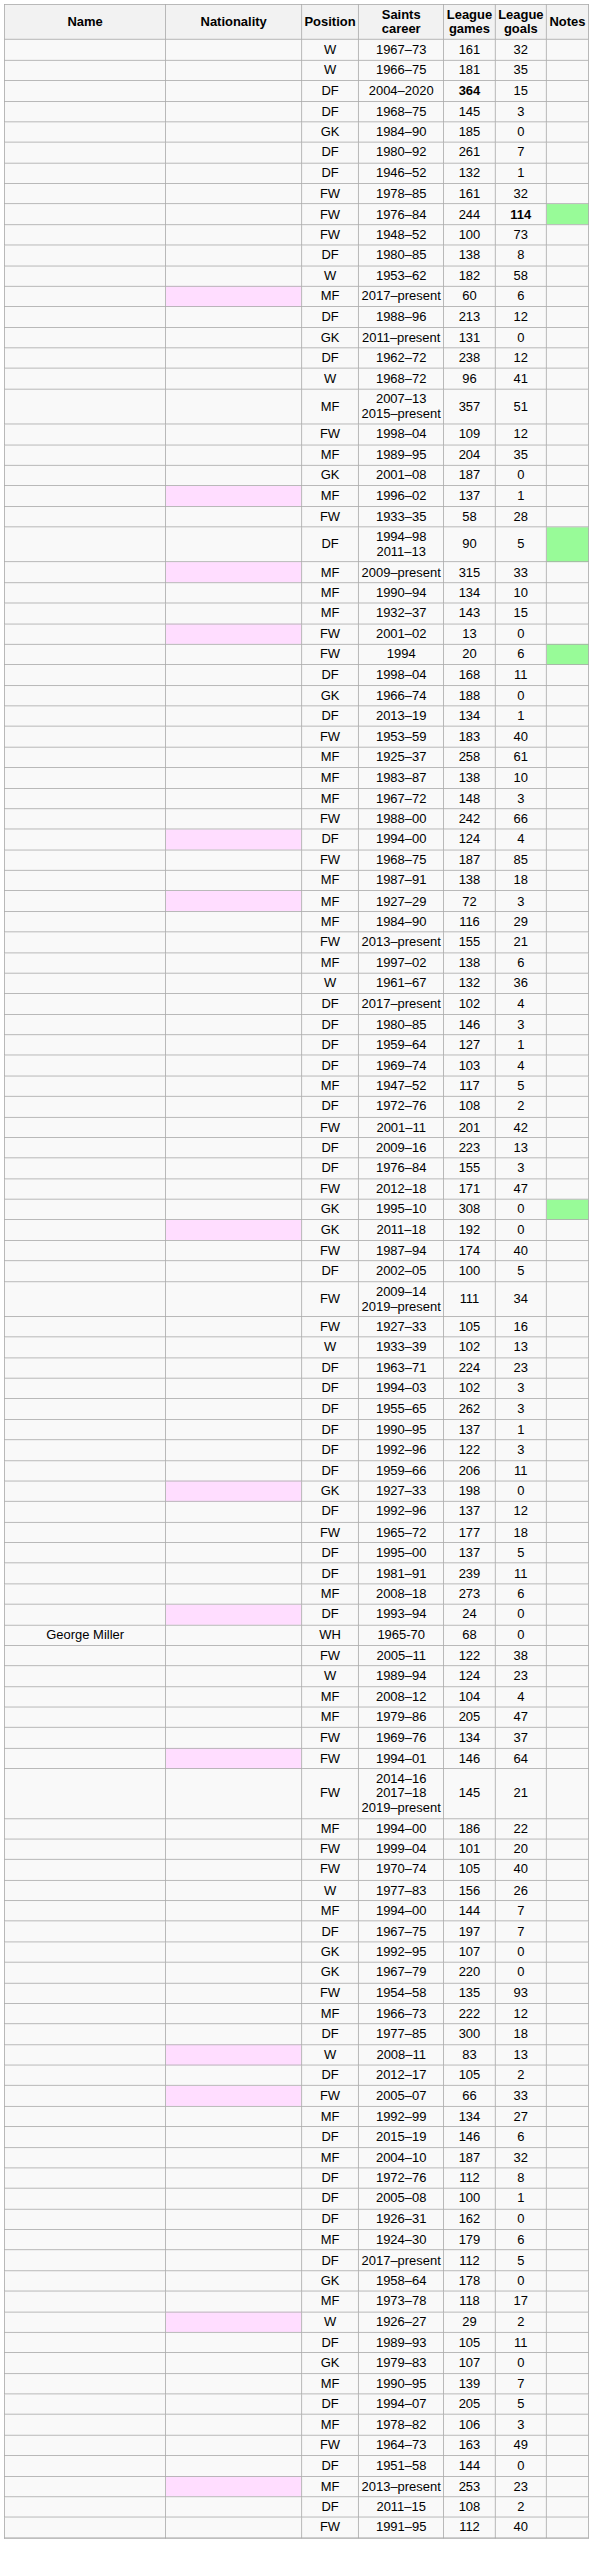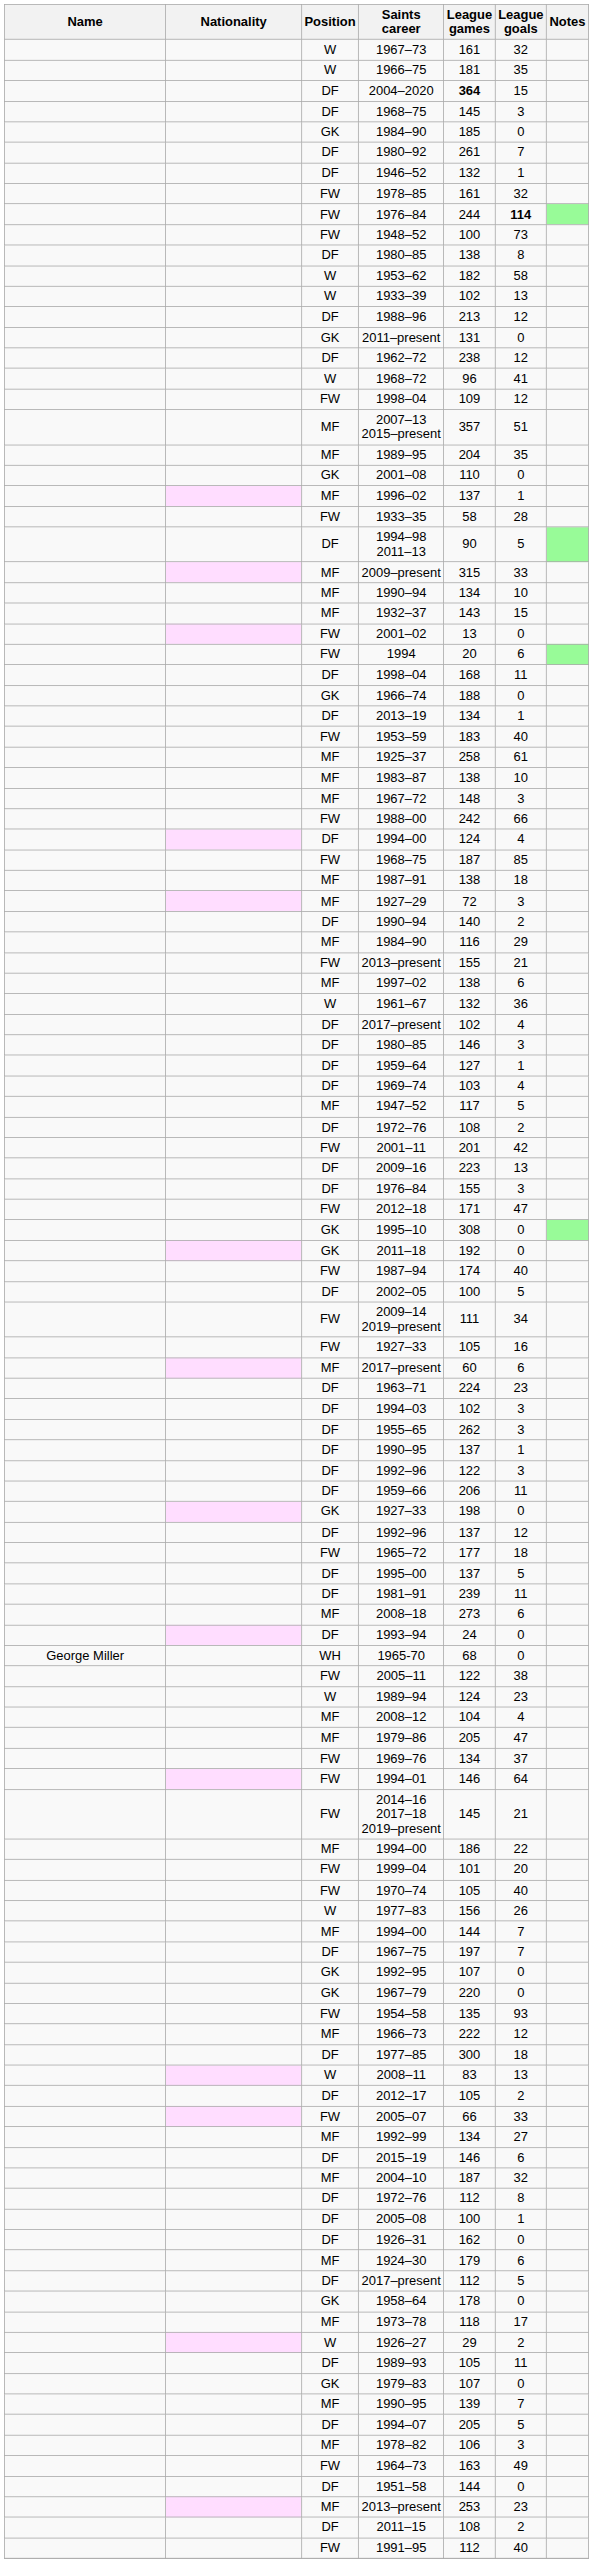 <table class="wikitable sortable" style="text-align: center;">
 <tr>
 <th style="width:12em">Name</th>
 <th style="width:10em">Nationality</th>
 <th>Position</th>
 <th>Saints <br>career</th>
 <th>League <br>games</th>
 <th>League <br>goals</th>
 <th class="unsortable">Notes</th>
 </tr>
 <tr>
 <td align="left"></td>
 <td align="left"></td>
 <td>W</td>
 <td>1967–73</td>
 <td>161</td>
 <td>32</td>
 <td></td>
 </tr>
 <tr>
 <td align="left"></td>
 <td align="left"></td>
 <td>W</td>
 <td>1966–75</td>
 <td>181</td>
 <td>35</td>
 <td></td>
 </tr>
 <tr>
 <td align="left"></td>
 <td align="left"></td>
 <td>DF</td>
 <td>2004–2020</td>
 <td><strong>364</strong></td>
 <td>15</td>
 <td></td>
 </tr>
 <tr>
 <td align="left"></td>
 <td align="left"></td>
 <td>DF</td>
 <td>1968–75</td>
 <td>145</td>
 <td>3</td>
 <td></td>
 </tr>
 <tr>
 <td align="left"></td>
 <td align="left"></td>
 <td>GK</td>
 <td>1984–90</td>
 <td>185</td>
 <td>0</td>
 <td></td>
 </tr>
 <tr>
 <td align="left"></td>
 <td align="left"></td>
 <td>DF</td>
 <td>1980–92</td>
 <td>261</td>
 <td>7</td>
 <td></td>
 </tr>
 <tr>
 <td align="left"></td>
 <td align="left"></td>
 <td>DF</td>
 <td>1946–52</td>
 <td>132</td>
 <td>1</td>
 <td></td>
 </tr>
 <tr>
 <td align="left"></td>
 <td align="left"></td>
 <td>FW</td>
 <td>1978–85</td>
 <td>161</td>
 <td>32</td>
 <td></td>
 </tr>
 <tr>
 <td align="left"></td>
 <td align="left"></td>
 <td>FW</td>
 <td>1976–84</td>
 <td>244</td>
 <td><strong>114</strong></td>
 <td style="background:#98FB98; color:black"></td>
 </tr>
 <tr>
 <td align="left"></td>
 <td align="left"></td>
 <td>FW</td>
 <td>1948–52</td>
 <td>100</td>
 <td>73</td>
 <td></td>
 </tr>
 <tr>
 <td align="left"></td>
 <td align="left"></td>
 <td>DF</td>
 <td>1980–85</td>
 <td>138</td>
 <td>8</td>
 <td></td>
 </tr>
 <tr>
 <td align="left"></td>
 <td align="left"></td>
 <td>W</td>
 <td>1953–62</td>
 <td>182</td>
 <td>58</td>
 <td></td>
 </tr>
 <tr>
-<td align="left"><strong></strong></td>
-<td style="background:#FFDDFF; color:black" align="left"></td>
-<td>MF</td>
-<td>2017–present</td>
-<td>60</td>
-<td>6</td>
+<td align="left"></td>
+<td align="left"></td>
+<td>W</td>
+<td>1933–39</td>
+<td>102</td>
+<td>13</td>
 <td></td>
 </tr>
 <tr>
 <td align="left"></td>
 <td align="left"></td>
 <td>DF</td>
 <td>1988–96</td>
 <td>213</td>
 <td>12</td>
 <td></td>
 </tr>
 <tr>
 <td align="left"><strong></strong></td>
 <td align="left"></td>
 <td>GK</td>
 <td>2011–present</td>
 <td>131</td>
 <td>0</td>
 <td></td>
 </tr>
 <tr>
 <td align="left"></td>
 <td align="left"></td>
 <td>DF</td>
 <td>1962–72</td>
 <td>238</td>
 <td>12</td>
 <td></td>
 </tr>
 <tr>
 <td align="left"></td>
 <td align="left"></td>
 <td>W</td>
 <td>1968–72</td>
 <td>96</td>
 <td>41</td>
 <td></td>
 </tr>
 <tr>
+<td align="left"></td>
+<td align="left"></td>
+<td>FW</td>
+<td>1998–04</td>
+<td>109</td>
+<td>12</td>
+<td></td>
+</tr>
+<tr>
 <td align="left"><strong></strong></td>
 <td align="left"></td>
 <td>MF</td>
 <td>2007–13<br>2015–present</td>
 <td>357</td>
 <td>51</td>
-<td></td>
-</tr>
-<tr>
-<td align="left"></td>
-<td align="left"></td>
-<td>FW</td>
-<td>1998–04</td>
-<td>109</td>
-<td>12</td>
 <td></td>
 </tr>
 <tr>
 <td align="left"></td>
 <td align="left"></td>
 <td>MF</td>
 <td>1989–95</td>
 <td>204</td>
 <td>35</td>
 <td></td>
 </tr>
 <tr>
 <td align="left"></td>
 <td align="left"></td>
 <td>GK</td>
 <td>2001–08</td>
-<td>187</td>
+<td>110</td>
 <td>0</td>
 <td></td>
 </tr>
 <tr>
 <td align="left"></td>
 <td style="background:#FFDDFF; color:black" align="left"></td>
 <td>MF</td>
 <td>1996–02</td>
 <td>137</td>
 <td>1</td>
 <td></td>
 </tr>
 <tr>
 <td align="left"></td>
 <td align="left"></td>
 <td>FW</td>
 <td>1933–35</td>
 <td>58</td>
 <td>28</td>
 <td></td>
 </tr>
 <tr>
 <td align="left"></td>
 <td align="left"></td>
 <td>DF</td>
 <td>1994–98<br>2011–13</td>
 <td>90</td>
 <td>5</td>
 <td style="background:#98FB98; color:black"></td>
 </tr>
 <tr>
 <td align="left"><strong></strong></td>
 <td style="background:#FFDDFF; color:black" align="left"></td>
 <td>MF</td>
 <td>2009–present</td>
 <td>315</td>
 <td>33</td>
 <td></td>
 </tr>
 <tr>
 <td align="left"></td>
 <td align="left"></td>
 <td>MF</td>
 <td>1990–94</td>
 <td>134</td>
 <td>10</td>
 <td></td>
 </tr>
 <tr>
 <td align="left"></td>
 <td align="left"></td>
 <td>MF</td>
 <td>1932–37</td>
 <td>143</td>
 <td>15</td>
 <td></td>
 </tr>
 <tr>
 <td align="left"></td>
 <td style="background:#FFDDFF; color:black" align="left"></td>
 <td>FW</td>
 <td>2001–02</td>
 <td>13</td>
 <td>0</td>
 <td></td>
 </tr>
 <tr>
 <td align="left"></td>
 <td align="left"></td>
 <td>FW</td>
 <td>1994</td>
 <td>20</td>
 <td>6</td>
 <td style="background:#98FB98; color:black"></td>
 </tr>
 <tr>
 <td align="left"></td>
 <td align="left"></td>
 <td>DF</td>
 <td>1998–04</td>
 <td>168</td>
 <td>11</td>
 <td></td>
 </tr>
 <tr>
 <td align="left"></td>
 <td align="left"></td>
 <td>GK</td>
 <td>1966–74</td>
 <td>188</td>
 <td>0</td>
 <td></td>
 </tr>
 <tr>
 <td align="left"></td>
 <td align="left"></td>
 <td>DF</td>
 <td>2013–19</td>
 <td>134</td>
 <td>1</td>
 <td></td>
 </tr>
 <tr>
 <td align="left"></td>
 <td align="left"></td>
 <td>FW</td>
 <td>1953–59</td>
 <td>183</td>
 <td>40</td>
 <td></td>
 </tr>
 <tr>
 <td align="left"></td>
 <td align="left"></td>
 <td>MF</td>
 <td>1925–37</td>
 <td>258</td>
 <td>61</td>
 <td></td>
 </tr>
 <tr>
 <td align="left"></td>
 <td align="left"></td>
 <td>MF</td>
 <td>1983–87</td>
 <td>138</td>
 <td>10</td>
 <td></td>
 </tr>
 <tr>
 <td align="left"></td>
 <td align="left"></td>
 <td>MF</td>
 <td>1967–72</td>
 <td>148</td>
 <td>3</td>
 <td></td>
 </tr>
 <tr>
 <td align="left"></td>
 <td align="left"></td>
 <td>FW</td>
 <td>1988–00</td>
 <td>242</td>
 <td>66</td>
 <td></td>
 </tr>
 <tr>
 <td align="left"></td>
 <td style="background:#FFDDFF; color:black" align="left"></td>
 <td>DF</td>
 <td>1994–00</td>
 <td>124</td>
 <td>4</td>
 <td></td>
 </tr>
 <tr>
 <td align="left"></td>
 <td align="left"></td>
 <td>FW</td>
 <td>1968–75</td>
 <td>187</td>
 <td>85</td>
 <td></td>
 </tr>
 <tr>
 <td align="left"></td>
 <td align="left"></td>
 <td>MF</td>
 <td>1987–91</td>
 <td>138</td>
 <td>18</td>
 <td></td>
 </tr>
 <tr>
 <td align="left"></td>
 <td style="background:#FFDDFF; color:black" align="left"></td>
 <td>MF</td>
 <td>1927–29</td>
 <td>72</td>
 <td>3</td>
 <td></td>
 </tr>
 <tr>
 <td align="left"></td>
 <td align="left"></td>
+<td>DF</td>
+<td>1990–94</td>
+<td>140</td>
+<td>2</td>
+<td></td>
+</tr>
+<tr>
+<td align="left"></td>
+<td align="left"></td>
 <td>MF</td>
 <td>1984–90</td>
 <td>116</td>
 <td>29</td>
 <td></td>
 </tr>
 <tr>
 <td align="left"><strong></strong></td>
 <td align="left"></td>
 <td>FW</td>
 <td>2013–present</td>
 <td>155</td>
 <td>21</td>
 <td></td>
 </tr>
 <tr>
 <td align="left"></td>
 <td align="left"></td>
 <td>MF</td>
 <td>1997–02</td>
 <td>138</td>
 <td>6</td>
 <td></td>
 </tr>
 <tr>
 <td align="left"></td>
 <td align="left"></td>
 <td>W</td>
 <td>1961–67</td>
 <td>132</td>
 <td>36</td>
 <td></td>
 </tr>
 <tr>
 <td align="left"><strong></strong></td>
 <td align="left"></td>
 <td>DF</td>
 <td>2017–present</td>
 <td>102</td>
 <td>4</td>
 <td></td>
 </tr>
 <tr>
 <td align="left"></td>
 <td align="left"></td>
 <td>DF</td>
 <td>1980–85</td>
 <td>146</td>
 <td>3</td>
 <td></td>
 </tr>
 <tr>
 <td align="left"></td>
 <td align="left"></td>
 <td>DF</td>
 <td>1959–64</td>
 <td>127</td>
 <td>1</td>
 <td></td>
 </tr>
 <tr>
 <td align="left"></td>
 <td align="left"></td>
 <td>DF</td>
 <td>1969–74</td>
 <td>103</td>
 <td>4</td>
 <td></td>
 </tr>
 <tr>
 <td align="left"></td>
 <td align="left"></td>
 <td>MF</td>
 <td>1947–52</td>
 <td>117</td>
 <td>5</td>
 <td></td>
 </tr>
 <tr>
 <td align="left"></td>
 <td align="left"></td>
 <td>DF</td>
 <td>1972–76</td>
 <td>108</td>
 <td>2</td>
 <td></td>
 </tr>
 <tr>
 <td align="left"></td>
 <td align="left"></td>
 <td>FW</td>
 <td>2001–11</td>
 <td>201</td>
 <td>42</td>
 <td></td>
 </tr>
 <tr>
 <td align="left"></td>
 <td align="left"></td>
 <td>DF</td>
 <td>2009–16</td>
 <td>223</td>
 <td>13</td>
 <td></td>
 </tr>
 <tr>
 <td align="left"></td>
 <td align="left"></td>
 <td>DF</td>
 <td>1976–84</td>
 <td>155</td>
 <td>3</td>
 <td></td>
 </tr>
 <tr>
 <td align="left"></td>
 <td align="left"></td>
 <td>FW</td>
 <td>2012–18</td>
 <td>171</td>
 <td>47</td>
 <td></td>
 </tr>
 <tr>
 <td align="left"></td>
 <td align="left"></td>
 <td>GK</td>
 <td>1995–10</td>
 <td>308</td>
 <td>0</td>
 <td style="background:#98FB98; color:black"></td>
 </tr>
 <tr>
 <td align="left"></td>
 <td style="background:#FFDDFF; color:black" align="left"></td>
 <td>GK</td>
 <td>2011–18</td>
 <td>192</td>
 <td>0</td>
 <td></td>
 </tr>
 <tr>
 <td align="left"></td>
 <td align="left"></td>
 <td>FW</td>
 <td>1987–94</td>
 <td>174</td>
 <td>40</td>
 <td></td>
 </tr>
 <tr>
 <td align="left"></td>
 <td align="left"></td>
 <td>DF</td>
 <td>2002–05</td>
 <td>100</td>
 <td>5</td>
 <td></td>
 </tr>
 <tr>
 <td align="left"><strong></strong></td>
 <td align="left"></td>
 <td>FW</td>
 <td>2009–14<br>2019–present</td>
 <td>111</td>
 <td>34</td>
 <td></td>
 </tr>
 <tr>
 <td align="left"></td>
 <td align="left"></td>
 <td>FW</td>
 <td>1927–33</td>
 <td>105</td>
 <td>16</td>
 <td></td>
 </tr>
 <tr>
-<td align="left"></td>
-<td align="left"></td>
-<td>W</td>
-<td>1933–39</td>
-<td>102</td>
-<td>13</td>
+<td align="left"><strong></strong></td>
+<td style="background:#FFDDFF; color:black" align="left"></td>
+<td>MF</td>
+<td>2017–present</td>
+<td>60</td>
+<td>6</td>
 <td></td>
 </tr>
 <tr>
 <td align="left"></td>
 <td align="left"></td>
 <td>DF</td>
 <td>1963–71</td>
 <td>224</td>
 <td>23</td>
 <td></td>
 </tr>
 <tr>
 <td align="left"></td>
 <td align="left"></td>
 <td>DF</td>
 <td>1994–03</td>
 <td>102</td>
 <td>3</td>
 <td></td>
 </tr>
 <tr>
 <td align="left"></td>
 <td align="left"></td>
 <td>DF</td>
 <td>1955–65</td>
 <td>262</td>
 <td>3</td>
 <td></td>
 </tr>
 <tr>
 <td align="left"></td>
 <td align="left"></td>
 <td>DF</td>
 <td>1990–95</td>
 <td>137</td>
 <td>1</td>
 <td></td>
 </tr>
 <tr>
 <td align="left"></td>
 <td align="left"></td>
 <td>DF</td>
 <td>1992–96</td>
 <td>122</td>
 <td>3</td>
 <td></td>
 </tr>
 <tr>
 <td align="left"></td>
 <td align="left"></td>
 <td>DF</td>
 <td>1959–66</td>
 <td>206</td>
 <td>11</td>
 <td></td>
 </tr>
 <tr>
 <td align="left"></td>
 <td style="background:#FFDDFF; color:black" align="left"></td>
 <td>GK</td>
 <td>1927–33</td>
 <td>198</td>
 <td>0</td>
 <td></td>
 </tr>
 <tr>
 <td align="left"></td>
 <td align="left"></td>
 <td>DF</td>
 <td>1992–96</td>
 <td>137</td>
 <td>12</td>
 <td></td>
 </tr>
 <tr>
 <td align="left"></td>
 <td align="left"></td>
 <td>FW</td>
 <td>1965–72</td>
 <td>177</td>
 <td>18</td>
 <td></td>
 </tr>
 <tr>
 <td align="left"></td>
 <td align="left"></td>
 <td>DF</td>
 <td>1995–00</td>
 <td>137</td>
 <td>5</td>
 <td></td>
 </tr>
 <tr>
 <td align="left"></td>
 <td align="left"></td>
 <td>DF</td>
 <td>1981–91</td>
 <td>239</td>
 <td>11</td>
 <td></td>
 </tr>
 <tr>
 <td align="left"></td>
 <td align="left"></td>
 <td>MF</td>
 <td>2008–18</td>
 <td>273</td>
 <td>6</td>
 <td></td>
 </tr>
 <tr>
 <td align="left"></td>
 <td style="background:#FFDDFF; color:black" align="left"></td>
 <td>DF</td>
 <td>1993–94</td>
 <td>24</td>
 <td>0</td>
 <td></td>
 </tr>
 <tr>
 <td>George Miller</td>
 <td></td>
 <td>WH</td>
 <td>1965-70</td>
 <td>68</td>
 <td>0</td>
 <td></td>
 </tr>
 <tr>
 <td align="left"></td>
 <td align="left"></td>
 <td>FW</td>
 <td>2005–11</td>
 <td>122</td>
 <td>38</td>
 <td></td>
 </tr>
 <tr>
 <td align="left"></td>
 <td align="left"></td>
 <td>W</td>
 <td>1989–94</td>
 <td>124</td>
 <td>23</td>
 <td></td>
 </tr>
 <tr>
 <td align="left"></td>
 <td align="left"></td>
 <td>MF</td>
 <td>2008–12</td>
 <td>104</td>
 <td>4</td>
 <td></td>
 </tr>
 <tr>
 <td align="left"></td>
 <td align="left"></td>
 <td>MF</td>
 <td>1979–86</td>
 <td>205</td>
 <td>47</td>
 <td></td>
 </tr>
 <tr>
 <td align="left"></td>
 <td align="left"></td>
 <td>FW</td>
 <td>1969–76</td>
 <td>134</td>
 <td>37</td>
 <td></td>
 </tr>
 <tr>
 <td align="left"></td>
 <td style="background:#FFDDFF; color:black" align="left"></td>
 <td>FW</td>
 <td>1994–01</td>
 <td>146</td>
 <td>64</td>
 <td></td>
 </tr>
 <tr>
 <td align="left"><strong></strong></td>
 <td align="left"></td>
 <td>FW</td>
 <td>2014–16<br>2017–18<br>2019–present</td>
 <td>145</td>
 <td>21</td>
 <td></td>
 </tr>
 <tr>
 <td align="left"></td>
 <td align="left"></td>
 <td>MF</td>
 <td>1994–00</td>
 <td>186</td>
 <td>22</td>
 <td></td>
 </tr>
 <tr>
 <td align="left"></td>
 <td align="left"></td>
 <td>FW</td>
 <td>1999–04</td>
 <td>101</td>
 <td>20</td>
 <td></td>
 </tr>
 <tr>
 <td align="left"></td>
 <td align="left"></td>
 <td>FW</td>
 <td>1970–74</td>
 <td>105</td>
 <td>40</td>
 <td></td>
 </tr>
 <tr>
 <td align="left"></td>
 <td align="left"></td>
 <td>W</td>
 <td>1977–83</td>
 <td>156</td>
 <td>26</td>
 <td></td>
 </tr>
 <tr>
 <td align="left"></td>
 <td align="left"></td>
 <td>MF</td>
 <td>1994–00</td>
 <td>144</td>
 <td>7</td>
 <td></td>
 </tr>
 <tr>
 <td align="left"></td>
 <td align="left"></td>
 <td>DF</td>
 <td>1967–75</td>
 <td>197</td>
 <td>7</td>
 <td></td>
 </tr>
 <tr>
 <td align="left"></td>
 <td align="left"></td>
 <td>GK</td>
 <td>1992–95</td>
 <td>107</td>
 <td>0</td>
 <td></td>
 </tr>
 <tr>
 <td align="left"></td>
 <td align="left"></td>
 <td>GK</td>
 <td>1967–79</td>
 <td>220</td>
 <td>0</td>
 <td></td>
 </tr>
 <tr>
 <td align="left"></td>
 <td align="left"></td>
 <td>FW</td>
 <td>1954–58</td>
 <td>135</td>
 <td>93</td>
 <td></td>
 </tr>
 <tr>
 <td align="left"></td>
 <td align="left"></td>
 <td>MF</td>
 <td>1966–73</td>
 <td>222</td>
 <td>12</td>
 <td></td>
 </tr>
 <tr>
 <td align="left"></td>
 <td align="left"></td>
 <td>DF</td>
 <td>1977–85</td>
 <td>300</td>
 <td>18</td>
 <td></td>
 </tr>
 <tr>
 <td align="left"></td>
 <td style="background:#FFDDFF; color:black" align="left"></td>
 <td>W</td>
 <td>2008–11</td>
 <td>83</td>
 <td>13</td>
 <td></td>
 </tr>
 <tr>
 <td align="left"></td>
 <td align="left"></td>
 <td>DF</td>
 <td>2012–17</td>
 <td>105</td>
 <td>2</td>
 <td></td>
 </tr>
 <tr>
 <td align="left"></td>
 <td style="background:#FFDDFF; color:black" align="left"></td>
 <td>FW</td>
 <td>2005–07</td>
 <td>66</td>
 <td>33</td>
 <td></td>
 </tr>
 <tr>
 <td align="left"></td>
 <td align="left"></td>
 <td>MF</td>
 <td>1992–99</td>
 <td>134</td>
 <td>27</td>
 <td></td>
 </tr>
 <tr>
 <td align="left"></td>
 <td align="left"></td>
 <td>DF</td>
 <td>2015–19</td>
 <td>146</td>
 <td>6</td>
 <td></td>
 </tr>
 <tr>
 <td align="left"></td>
 <td align="left"></td>
 <td>MF</td>
 <td>2004–10</td>
 <td>187</td>
 <td>32</td>
 <td></td>
 </tr>
 <tr>
 <td align="left"></td>
 <td align="left"></td>
 <td>DF</td>
 <td>1972–76</td>
 <td>112</td>
 <td>8</td>
 <td></td>
 </tr>
 <tr>
 <td align="left"></td>
 <td align="left"></td>
 <td>DF</td>
 <td>2005–08</td>
 <td>100</td>
 <td>1</td>
 <td></td>
 </tr>
 <tr>
 <td align="left"></td>
 <td align="left"></td>
 <td>DF</td>
 <td>1926–31</td>
 <td>162</td>
 <td>0</td>
 <td></td>
 </tr>
 <tr>
 <td align="left"></td>
 <td align="left"></td>
 <td>MF</td>
 <td>1924–30</td>
 <td>179</td>
 <td>6</td>
 <td></td>
 </tr>
 <tr>
 <td align="left"><strong></strong></td>
 <td align="left"></td>
 <td>DF</td>
 <td>2017–present</td>
 <td>112</td>
 <td>5</td>
 <td></td>
 </tr>
 <tr>
 <td align="left"></td>
 <td align="left"></td>
 <td>GK</td>
 <td>1958–64</td>
 <td>178</td>
 <td>0</td>
 <td></td>
 </tr>
 <tr>
 <td align="left"></td>
 <td align="left"></td>
 <td>MF</td>
 <td>1973–78</td>
 <td>118</td>
 <td>17</td>
 <td></td>
 </tr>
 <tr>
 <td align="left"></td>
 <td style="background:#FFDDFF; color:black" align="left"></td>
 <td>W</td>
 <td>1926–27</td>
 <td>29</td>
 <td>2</td>
 <td></td>
 </tr>
 <tr>
 <td align="left"></td>
 <td align="left"></td>
 <td>DF</td>
 <td>1989–93</td>
 <td>105</td>
 <td>11</td>
 <td></td>
 </tr>
 <tr>
 <td align="left"></td>
 <td align="left"></td>
 <td>GK</td>
 <td>1979–83</td>
 <td>107</td>
 <td>0</td>
 <td></td>
 </tr>
 <tr>
 <td align="left"></td>
 <td align="left"></td>
 <td>MF</td>
 <td>1990–95</td>
 <td>139</td>
 <td>7</td>
 <td></td>
 </tr>
 <tr>
 <td align="left"></td>
 <td align="left"></td>
 <td>DF</td>
 <td>1994–07</td>
 <td>205</td>
 <td>5</td>
 <td></td>
 </tr>
 <tr>
 <td align="left"></td>
 <td align="left"></td>
 <td>MF</td>
 <td>1978–82</td>
 <td>106</td>
 <td>3</td>
 <td></td>
 </tr>
 <tr>
 <td align="left"></td>
 <td align="left"></td>
 <td>FW</td>
 <td>1964–73</td>
 <td>163</td>
 <td>49</td>
 <td></td>
 </tr>
 <tr>
 <td align="left"></td>
 <td align="left"></td>
 <td>DF</td>
 <td>1951–58</td>
 <td>144</td>
 <td>0</td>
 <td></td>
 </tr>
 <tr>
 <td align="left"><strong></strong></td>
 <td style="background:#FFDDFF; color:black" align="left"></td>
 <td>MF</td>
 <td>2013–present</td>
 <td>253</td>
 <td>23</td>
 <td></td>
 </tr>
 <tr>
 <td align="left"></td>
 <td align="left"></td>
 <td>DF</td>
 <td>2011–15</td>
 <td>108</td>
 <td>2</td>
 <td></td>
 </tr>
 <tr>
 <td align="left"></td>
 <td align="left"></td>
 <td>FW</td>
 <td>1991–95</td>
 <td>112</td>
 <td>40</td>
 <td></td>
 </tr>
 <tr>
 </tr>
 </table>
